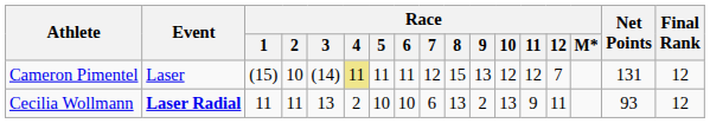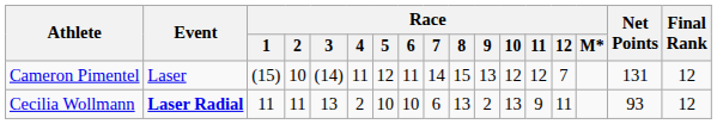 <table class="wikitable" style="font-size:90%">
 <tr>
 <th rowspan=2>Athlete</th>
 <th rowspan=2>Event</th>
 <th colspan=13>Race</th>
 <th rowspan=2>Net<br>Points</th>
 <th rowspan=2>Final<br>Rank</th>
 </tr>
 <tr style="font-size:95%">
 <th>1</th>
 <th>2</th>
 <th>3</th>
 <th>4</th>
 <th>5</th>
 <th>6</th>
 <th>7</th>
 <th>8</th>
 <th>9</th>
 <th>10</th>
 <th>11</th>
 <th>12</th>
 <th>M*</th>
 </tr>
 <tr align=center>
 <td align=left><a href='#'>Cameron Pimentel</a></td>
 <td align=left><a href='#'>Laser</a></td>
 <td>(15)</td>
 <td>10</td>
 <td>(14)</td>
-<td style="background: khaki;">11</td>
-<td>11</td>
 <td>11</td>
 <td>12</td>
+<td>11</td>
+<td>14</td>
 <td>15</td>
 <td>13</td>
 <td>12</td>
 <td>12</td>
 <td>7</td>
 <td></td>
 <td>131</td>
 <td>12</td>
 </tr>
 <tr align=center>
 <td align=left><a href='#'>Cecilia Wollmann</a></td>
 <td align=left><strong><a href='#'>Laser Radial</a></strong></td>
 <td>11</td>
 <td>11</td>
 <td>13</td>
 <td>2</td>
 <td>10</td>
 <td>10</td>
 <td>6</td>
 <td>13</td>
 <td>2</td>
 <td>13</td>
 <td>9</td>
 <td>11</td>
 <td></td>
 <td>93</td>
 <td>12</td>
 </tr>
 </table>
